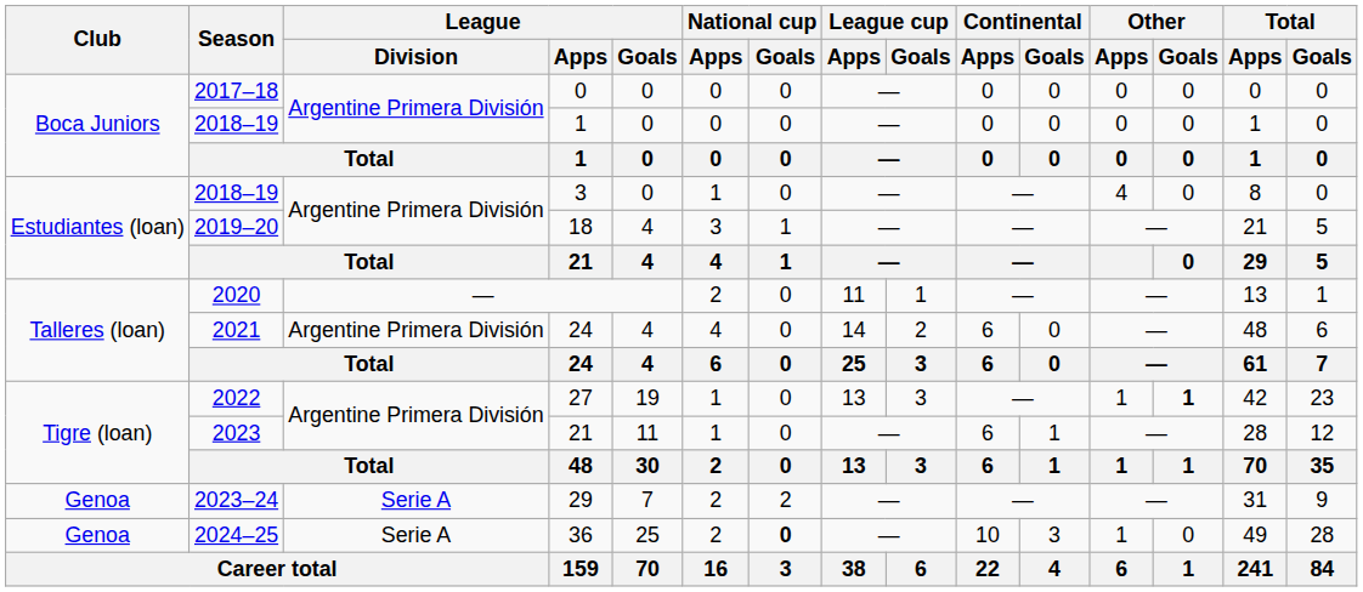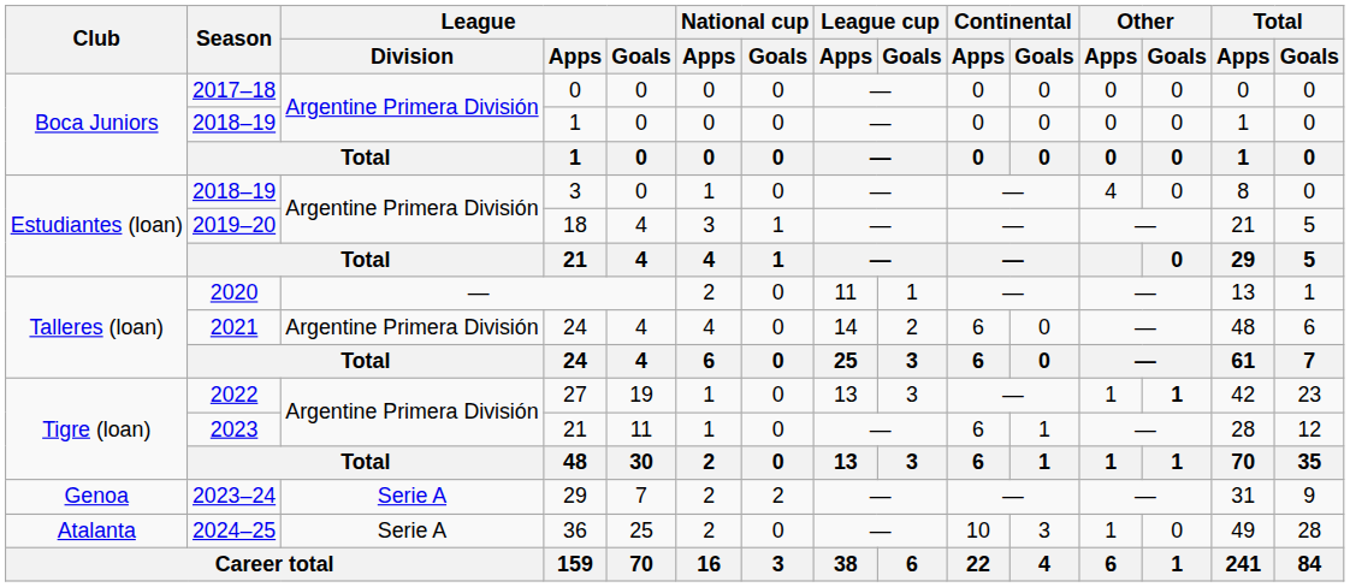 <table class="wikitable" style="text-align: center;">
 <tr>
 <th rowspan="2">Club</th>
 <th rowspan="2">Season</th>
 <th colspan="3">League</th>
 <th colspan="2">National cup</th>
 <th colspan="2">League cup</th>
 <th colspan="2">Continental</th>
 <th colspan="2">Other</th>
 <th colspan="2">Total</th>
 </tr>
 <tr>
 <th>Division</th>
 <th>Apps</th>
 <th>Goals</th>
 <th>Apps</th>
 <th>Goals</th>
 <th>Apps</th>
 <th>Goals</th>
 <th>Apps</th>
 <th>Goals</th>
 <th>Apps</th>
 <th>Goals</th>
 <th>Apps</th>
 <th>Goals</th>
 </tr>
 <tr>
 <td rowspan="3"><a href='#'>Boca Juniors</a></td>
 <td><a href='#'>2017–18</a></td>
 <td rowspan="2"><a href='#'>Argentine Primera División</a></td>
 <td>0</td>
 <td>0</td>
 <td>0</td>
 <td>0</td>
 <td colspan="2">—</td>
 <td>0</td>
 <td>0</td>
 <td>0</td>
 <td>0</td>
 <td>0</td>
 <td>0</td>
 </tr>
 <tr>
 <td><a href='#'>2018–19</a></td>
 <td>1</td>
 <td>0</td>
 <td>0</td>
 <td>0</td>
 <td colspan="2">—</td>
 <td>0</td>
 <td>0</td>
 <td>0</td>
 <td>0</td>
 <td>1</td>
 <td>0</td>
 </tr>
 <tr>
 <th colspan="2">Total</th>
 <th>1</th>
 <th>0</th>
 <th>0</th>
 <th>0</th>
 <th colspan="2">—</th>
 <th>0</th>
 <th>0</th>
 <th>0</th>
 <th>0</th>
 <th>1</th>
 <th>0</th>
 </tr>
 <tr>
 <td rowspan="3"><a href='#'>Estudiantes</a> (loan)</td>
 <td><a href='#'>2018–19</a></td>
 <td rowspan="2">Argentine Primera División</td>
 <td>3</td>
 <td>0</td>
 <td>1</td>
 <td>0</td>
 <td colspan="2">—</td>
 <td colspan="2">—</td>
 <td>4</td>
 <td>0</td>
 <td>8</td>
 <td>0</td>
 </tr>
 <tr>
 <td><a href='#'>2019–20</a></td>
 <td>18</td>
 <td>4</td>
 <td>3</td>
 <td>1</td>
 <td colspan="2">—</td>
 <td colspan="2">—</td>
 <td colspan="2">—</td>
 <td>21</td>
 <td>5</td>
 </tr>
 <tr>
 <th colspan="2">Total</th>
 <th>21</th>
 <th>4</th>
 <th>4</th>
 <th>1</th>
 <th colspan="2">—</th>
 <th colspan="2">—</th>
 <th 4></th>
 <th>0</th>
 <th>29</th>
 <th>5</th>
 </tr>
 <tr>
 <td rowspan="3"><a href='#'>Talleres</a> (loan)</td>
 <td><a href='#'>2020</a></td>
 <td colspan="3">—</td>
 <td>2</td>
 <td>0</td>
 <td>11</td>
 <td>1</td>
 <td colspan="2">—</td>
 <td colspan="2">—</td>
 <td>13</td>
 <td>1</td>
 </tr>
 <tr>
 <td><a href='#'>2021</a></td>
 <td>Argentine Primera División</td>
 <td>24</td>
 <td>4</td>
 <td>4</td>
 <td>0</td>
 <td>14</td>
 <td>2</td>
 <td>6</td>
 <td>0</td>
 <td colspan="2">—</td>
 <td>48</td>
 <td>6</td>
 </tr>
 <tr>
 <th colspan="2">Total</th>
 <th>24</th>
 <th>4</th>
 <th>6</th>
 <th>0</th>
 <th>25</th>
 <th>3</th>
 <th>6</th>
 <th>0</th>
 <th colspan="2">—</th>
 <th>61</th>
 <th>7</th>
 </tr>
 <tr>
 <td rowspan="3"><a href='#'>Tigre</a> (loan)</td>
 <td><a href='#'>2022</a></td>
 <td rowspan="2">Argentine Primera División</td>
 <td>27</td>
 <td>19</td>
 <td>1</td>
 <td>0</td>
 <td>13</td>
 <td>3</td>
 <td colspan="2">—</td>
 <td>1</td>
 <td><strong>1</strong></td>
 <td>42</td>
 <td>23</td>
 </tr>
 <tr>
 <td><a href='#'>2023</a></td>
 <td>21</td>
 <td>11</td>
 <td>1</td>
 <td>0</td>
 <td colspan="2">—</td>
 <td>6</td>
 <td>1</td>
 <td colspan="2">—</td>
 <td>28</td>
 <td>12</td>
 </tr>
 <tr>
 <th colspan="2">Total</th>
 <th>48</th>
 <th>30</th>
 <th>2</th>
 <th>0</th>
 <th>13</th>
 <th>3</th>
 <th>6</th>
 <th>1</th>
 <th>1</th>
 <th>1</th>
 <th>70</th>
 <th>35</th>
 </tr>
 <tr>
 <td><a href='#'>Genoa</a></td>
 <td><a href='#'>2023–24</a></td>
 <td><a href='#'>Serie A</a></td>
 <td>29</td>
 <td>7</td>
 <td>2</td>
 <td>2</td>
 <td colspan="2">—</td>
 <td colspan="2">—</td>
 <td colspan="2">—</td>
 <td>31</td>
 <td>9</td>
 </tr>
 <tr>
-<td><a href='#'>Genoa</a></td>
+<td><a href='#'>Atalanta</a></td>
 <td><a href='#'>2024–25</a></td>
 <td>Serie A</td>
 <td>36</td>
 <td>25</td>
 <td>2</td>
-<td><strong>0</strong></td>
+<td>0</td>
 <td colspan="2">—</td>
 <td>10</td>
 <td>3</td>
 <td>1</td>
 <td>0</td>
 <td>49</td>
 <td>28</td>
 </tr>
 <tr>
 <th colspan="3">Career total</th>
 <th>159</th>
 <th>70</th>
 <th>16</th>
 <th>3</th>
 <th>38</th>
 <th>6</th>
 <th>22</th>
 <th>4</th>
 <th>6</th>
 <th>1</th>
 <th>241</th>
 <th>84</th>
 </tr>
 </table>
